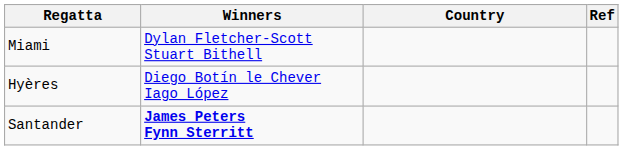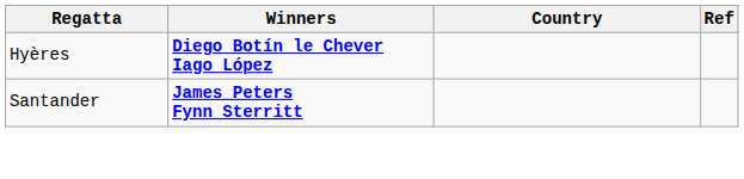 <table class="wikitable">
 <tr>
 <th width=120>Regatta</th>
 <th width=200px>Winners</th>
 <th width=200px>Country</th>
 <th>Ref</th>
 </tr>
 <tr>
-<td>Miami</td>
-<td><a href='#'>Dylan Fletcher-Scott</a><br><a href='#'>Stuart Bithell</a></td>
-<td> </td>
-<td></td>
-</tr>
-<tr>
 <td>Hyères</td>
-<td><a href='#'>Diego Botín le Chever</a><br><a href='#'>Iago López</a></td>
+<td><strong><a href='#'>Diego Botín le Chever</a><br><a href='#'>Iago López</a></strong></td>
 <td> </td>
 <td></td>
 </tr>
 <tr>
 <td>Santander</td>
 <td><strong><a href='#'>James Peters</a><br><a href='#'>Fynn Sterritt</a></strong></td>
 <td> </td>
 <td></td>
 </tr>
 </table>
